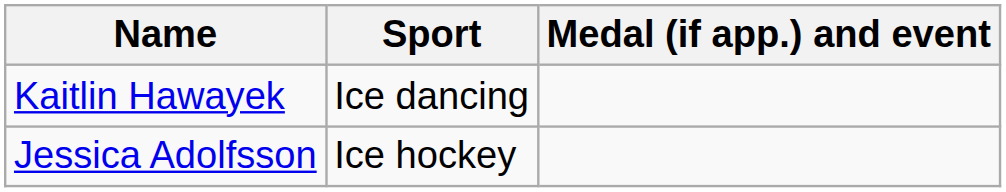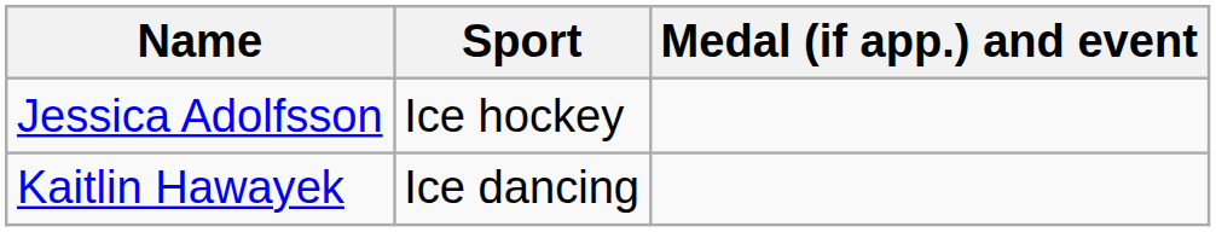 <table class="wikitable">
 <tr>
 <th>Name</th>
 <th>Sport</th>
 <th>Medal (if app.) and event</th>
 </tr>
 <tr>
+<td> <a href='#'>Jessica Adolfsson</a></td>
+<td>Ice hockey</td>
+<td></td>
+</tr>
+<tr>
 <td> <a href='#'>Kaitlin Hawayek</a></td>
 <td>Ice dancing</td>
 <td></td>
 </tr>
-<tr>
-<td> <a href='#'>Jessica Adolfsson</a></td>
-<td>Ice hockey</td>
-<td></td>
-</tr>
 </table>
